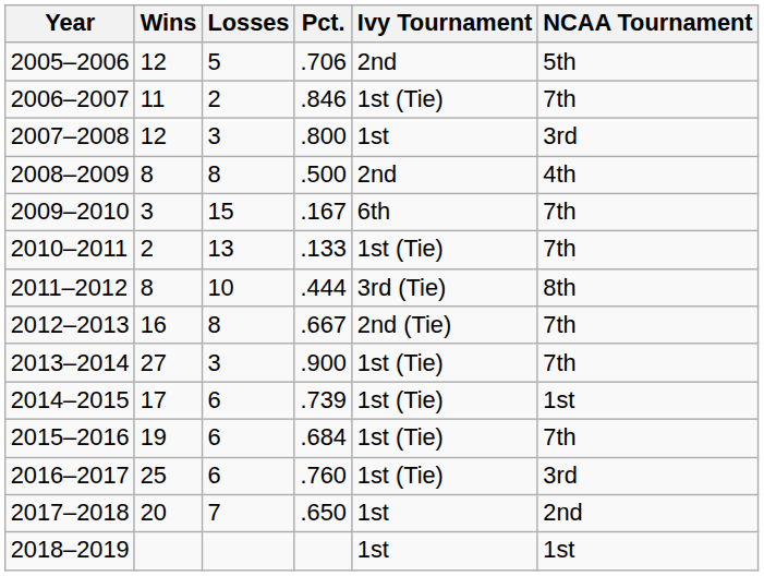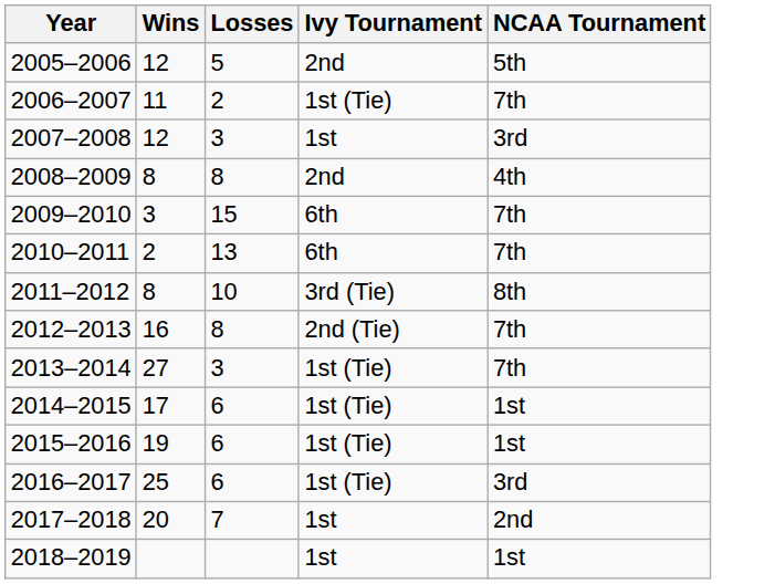 <table class="wikitable">
 <tr>
 <th>Year</th>
 <th>Wins</th>
 <th>Losses</th>
-<th>Pct.</th>
 <th>Ivy Tournament</th>
 <th>NCAA Tournament</th>
 </tr>
 <tr>
 <td>2005–2006</td>
 <td>12</td>
 <td>5</td>
-<td>.706</td>
 <td>2nd</td>
 <td>5th</td>
 </tr>
 <tr>
 <td>2006–2007</td>
 <td>11</td>
 <td>2</td>
-<td>.846</td>
 <td>1st (Tie)</td>
 <td>7th</td>
 </tr>
 <tr>
 <td>2007–2008</td>
 <td>12</td>
 <td>3</td>
-<td>.800</td>
 <td>1st</td>
 <td>3rd</td>
 </tr>
 <tr>
 <td>2008–2009</td>
 <td>8</td>
 <td>8</td>
-<td>.500</td>
 <td>2nd</td>
 <td>4th</td>
 </tr>
 <tr>
 <td>2009–2010</td>
 <td>3</td>
 <td>15</td>
-<td>.167</td>
 <td>6th</td>
 <td>7th</td>
 </tr>
 <tr>
 <td>2010–2011</td>
 <td>2</td>
 <td>13</td>
-<td>.133</td>
-<td>1st (Tie)</td>
+<td>6th</td>
 <td>7th</td>
 </tr>
 <tr>
 <td>2011–2012</td>
 <td>8</td>
 <td>10</td>
-<td>.444</td>
 <td>3rd (Tie)</td>
 <td>8th</td>
 </tr>
 <tr>
 <td>2012–2013</td>
 <td>16</td>
 <td>8</td>
-<td>.667</td>
 <td>2nd (Tie)</td>
 <td>7th</td>
 </tr>
 <tr>
 <td>2013–2014</td>
 <td>27</td>
 <td>3</td>
-<td>.900</td>
 <td>1st (Tie)</td>
 <td>7th</td>
 </tr>
 <tr>
 <td>2014–2015</td>
 <td>17</td>
 <td>6</td>
-<td>.739</td>
 <td>1st (Tie)</td>
 <td>1st</td>
 </tr>
 <tr>
 <td>2015–2016</td>
 <td>19</td>
 <td>6</td>
-<td>.684</td>
 <td>1st (Tie)</td>
-<td>7th</td>
+<td>1st</td>
 </tr>
 <tr>
 <td>2016–2017</td>
 <td>25</td>
 <td>6</td>
-<td>.760</td>
 <td>1st (Tie)</td>
 <td>3rd</td>
 </tr>
 <tr>
 <td>2017–2018</td>
 <td>20</td>
 <td>7</td>
-<td>.650</td>
 <td>1st</td>
 <td>2nd</td>
 </tr>
 <tr>
 <td>2018–2019</td>
 <td></td>
 <td></td>
-<td></td>
 <td>1st</td>
 <td>1st</td>
 </tr>
 </table>
